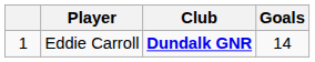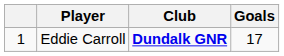 <table class="wikitable" border="1">
 <tr>
 <th width="28"></th>
 <th>Player</th>
 <th>Club</th>
 <th>Goals</th>
 </tr>
 <tr>
 <td align=center>1</td>
 <td>Eddie Carroll</td>
 <td><strong><a href='#'>Dundalk GNR</a></strong></td>
-<td align=center>14</td>
+<td align=center>17</td>
 </tr>
 </table>
